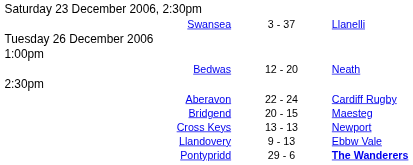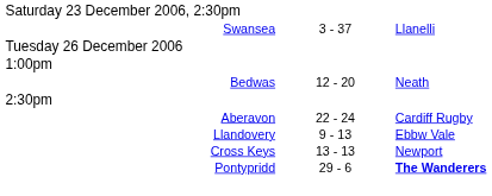 <table style="width:70%;" cellspacing="1">
 <tr>
 <th width=35%></th>
 <th width=15%></th>
 <th></th>
 </tr>
 <tr>
 <td>Saturday 23 December 2006, 2:30pm</td>
 </tr>
 <tr style=font-size:90%>
 <td align=right><a href='#'>Swansea</a></td>
 <td align=center>3 - 37</td>
 <td><a href='#'>Llanelli</a></td>
 </tr>
 <tr>
 <td>Tuesday 26 December 2006</td>
 </tr>
 <tr>
 <td>1:00pm</td>
 </tr>
 <tr style=font-size:90%>
 <td align=right><a href='#'>Bedwas</a></td>
 <td align=center>12 - 20</td>
 <td><a href='#'>Neath</a></td>
 </tr>
 <tr>
 <td>2:30pm</td>
 </tr>
 <tr style=font-size:90%>
 <td align=right><a href='#'>Aberavon</a></td>
 <td align=center>22 - 24</td>
 <td><a href='#'>Cardiff Rugby</a></td>
 </tr>
 <tr style=font-size:90%>
-<td align=right><a href='#'>Bridgend</a></td>
-<td align=center>20 - 15</td>
-<td><a href='#'>Maesteg</a></td>
+<td align=right><a href='#'>Llandovery</a></td>
+<td align=center>9 - 13</td>
+<td><a href='#'>Ebbw Vale</a></td>
 </tr>
 <tr style=font-size:90%>
 <td align=right><a href='#'>Cross Keys</a></td>
 <td align=center>13 - 13</td>
 <td><a href='#'>Newport</a></td>
 </tr>
 <tr style=font-size:90%>
-<td align=right><a href='#'>Llandovery</a></td>
-<td align=center>9 - 13</td>
-<td><a href='#'>Ebbw Vale</a></td>
-</tr>
-<tr style=font-size:90%>
 <td align=right><a href='#'>Pontypridd</a></td>
 <td align=center>29 - 6</td>
 <td><strong><a href='#'>The Wanderers</a></strong></td>
 </tr>
 </table>
